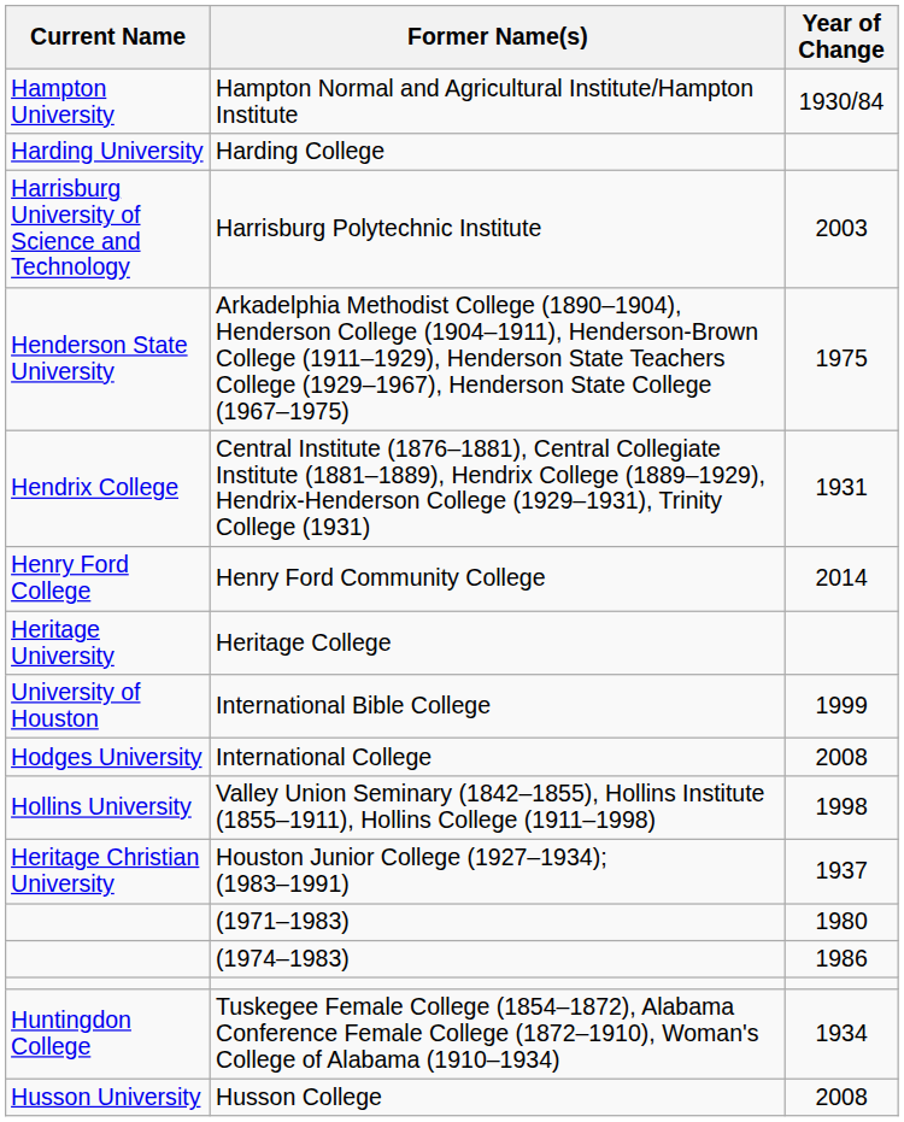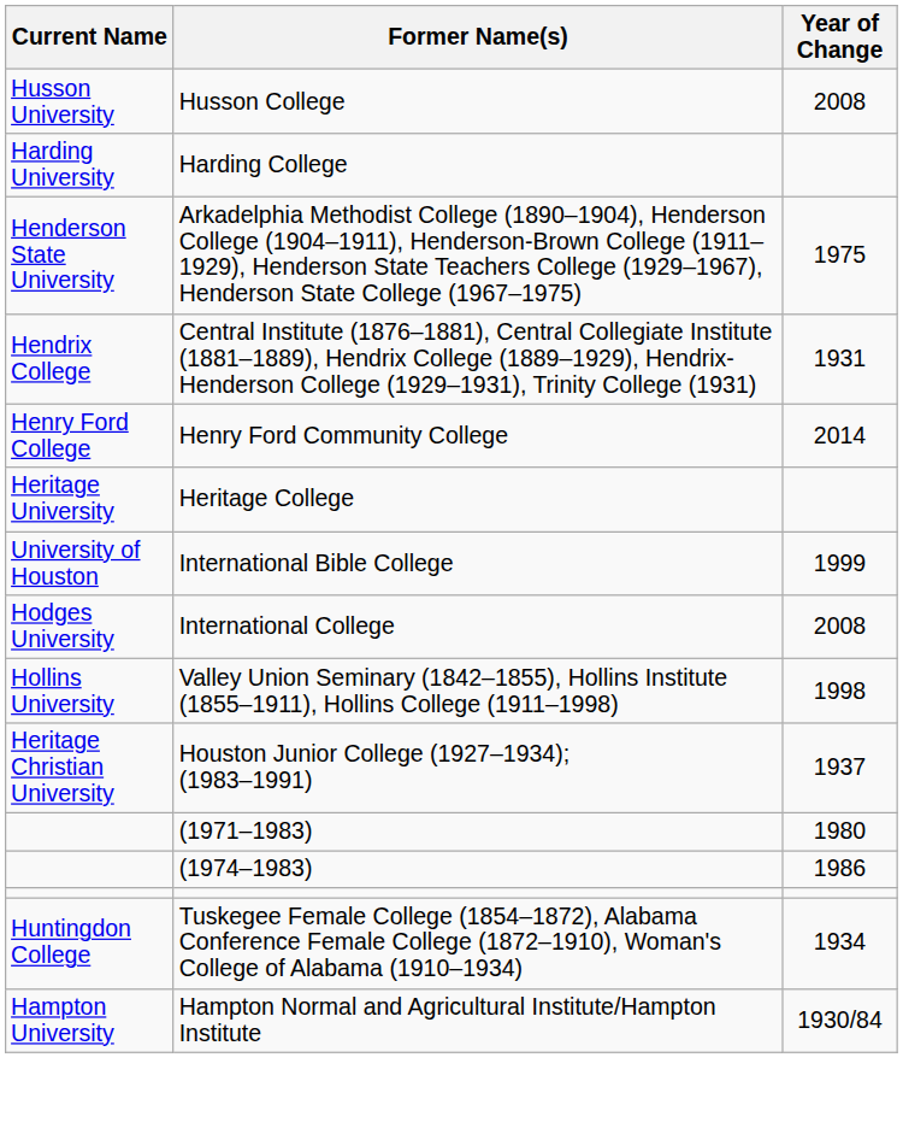 <table class="wikitable sortable">
 <tr>
 <th>Current Name</th>
 <th>Former Name(s)</th>
 <th>Year of Change</th>
 </tr>
 <tr>
-<td><a href='#'>Hampton University</a></td>
-<td>Hampton Normal and Agricultural Institute/Hampton Institute</td>
-<td align="center">1930/84</td>
+<td><a href='#'>Husson University</a></td>
+<td>Husson College</td>
+<td align="center">2008</td>
 </tr>
 <tr>
 <td><a href='#'>Harding University</a></td>
 <td>Harding College</td>
-</tr>
-<tr>
-<td><a href='#'>Harrisburg University of Science and Technology</a></td>
-<td>Harrisburg Polytechnic Institute</td>
-<td align="center">2003</td>
 </tr>
 <tr>
 <td><a href='#'>Henderson State University</a></td>
 <td>Arkadelphia Methodist College (1890–1904), Henderson College (1904–1911), Henderson-Brown College (1911–1929), Henderson State Teachers College (1929–1967), Henderson State College (1967–1975)</td>
 <td align="center">1975</td>
 </tr>
 <tr>
 <td><a href='#'>Hendrix College</a></td>
 <td>Central Institute (1876–1881), Central Collegiate Institute (1881–1889), Hendrix College (1889–1929), Hendrix-Henderson College (1929–1931), Trinity College (1931)</td>
 <td align="center">1931</td>
 </tr>
 <tr>
 <td><a href='#'>Henry Ford College</a></td>
 <td>Henry Ford Community College</td>
 <td align="center">2014</td>
 </tr>
 <tr>
 <td><a href='#'>Heritage University</a></td>
 <td>Heritage College</td>
 <td align="center"></td>
 </tr>
 <tr>
 <td><a href='#'>University of Houston</a></td>
 <td>International Bible College</td>
 <td align="center">1999</td>
 </tr>
 <tr>
 <td><a href='#'>Hodges University</a></td>
 <td>International College</td>
 <td align="center">2008</td>
 </tr>
 <tr>
 <td><a href='#'>Hollins University</a></td>
 <td>Valley Union Seminary (1842–1855), Hollins Institute (1855–1911), Hollins College (1911–1998)</td>
 <td align="center">1998</td>
 </tr>
 <tr>
 <td><a href='#'>Heritage Christian University</a></td>
 <td>Houston Junior College (1927–1934);<br> (1983–1991)</td>
 <td align="center">1937</td>
 </tr>
 <tr>
 <td></td>
 <td> (1971–1983)</td>
 <td align="center">1980</td>
 </tr>
 <tr>
 <td></td>
 <td> (1974–1983)</td>
 <td align="center">1986</td>
 </tr>
 <tr>
 <td></td>
 <td></td>
 <td align="center"></td>
 </tr>
 <tr>
 <td><a href='#'>Huntingdon College</a></td>
 <td>Tuskegee Female College (1854–1872), Alabama Conference Female College (1872–1910), Woman's College of Alabama (1910–1934)</td>
 <td align="center">1934</td>
 </tr>
 <tr>
-<td><a href='#'>Husson University</a></td>
-<td>Husson College</td>
-<td align="center">2008</td>
+<td><a href='#'>Hampton University</a></td>
+<td>Hampton Normal and Agricultural Institute/Hampton Institute</td>
+<td align="center">1930/84</td>
 </tr>
 </table>
